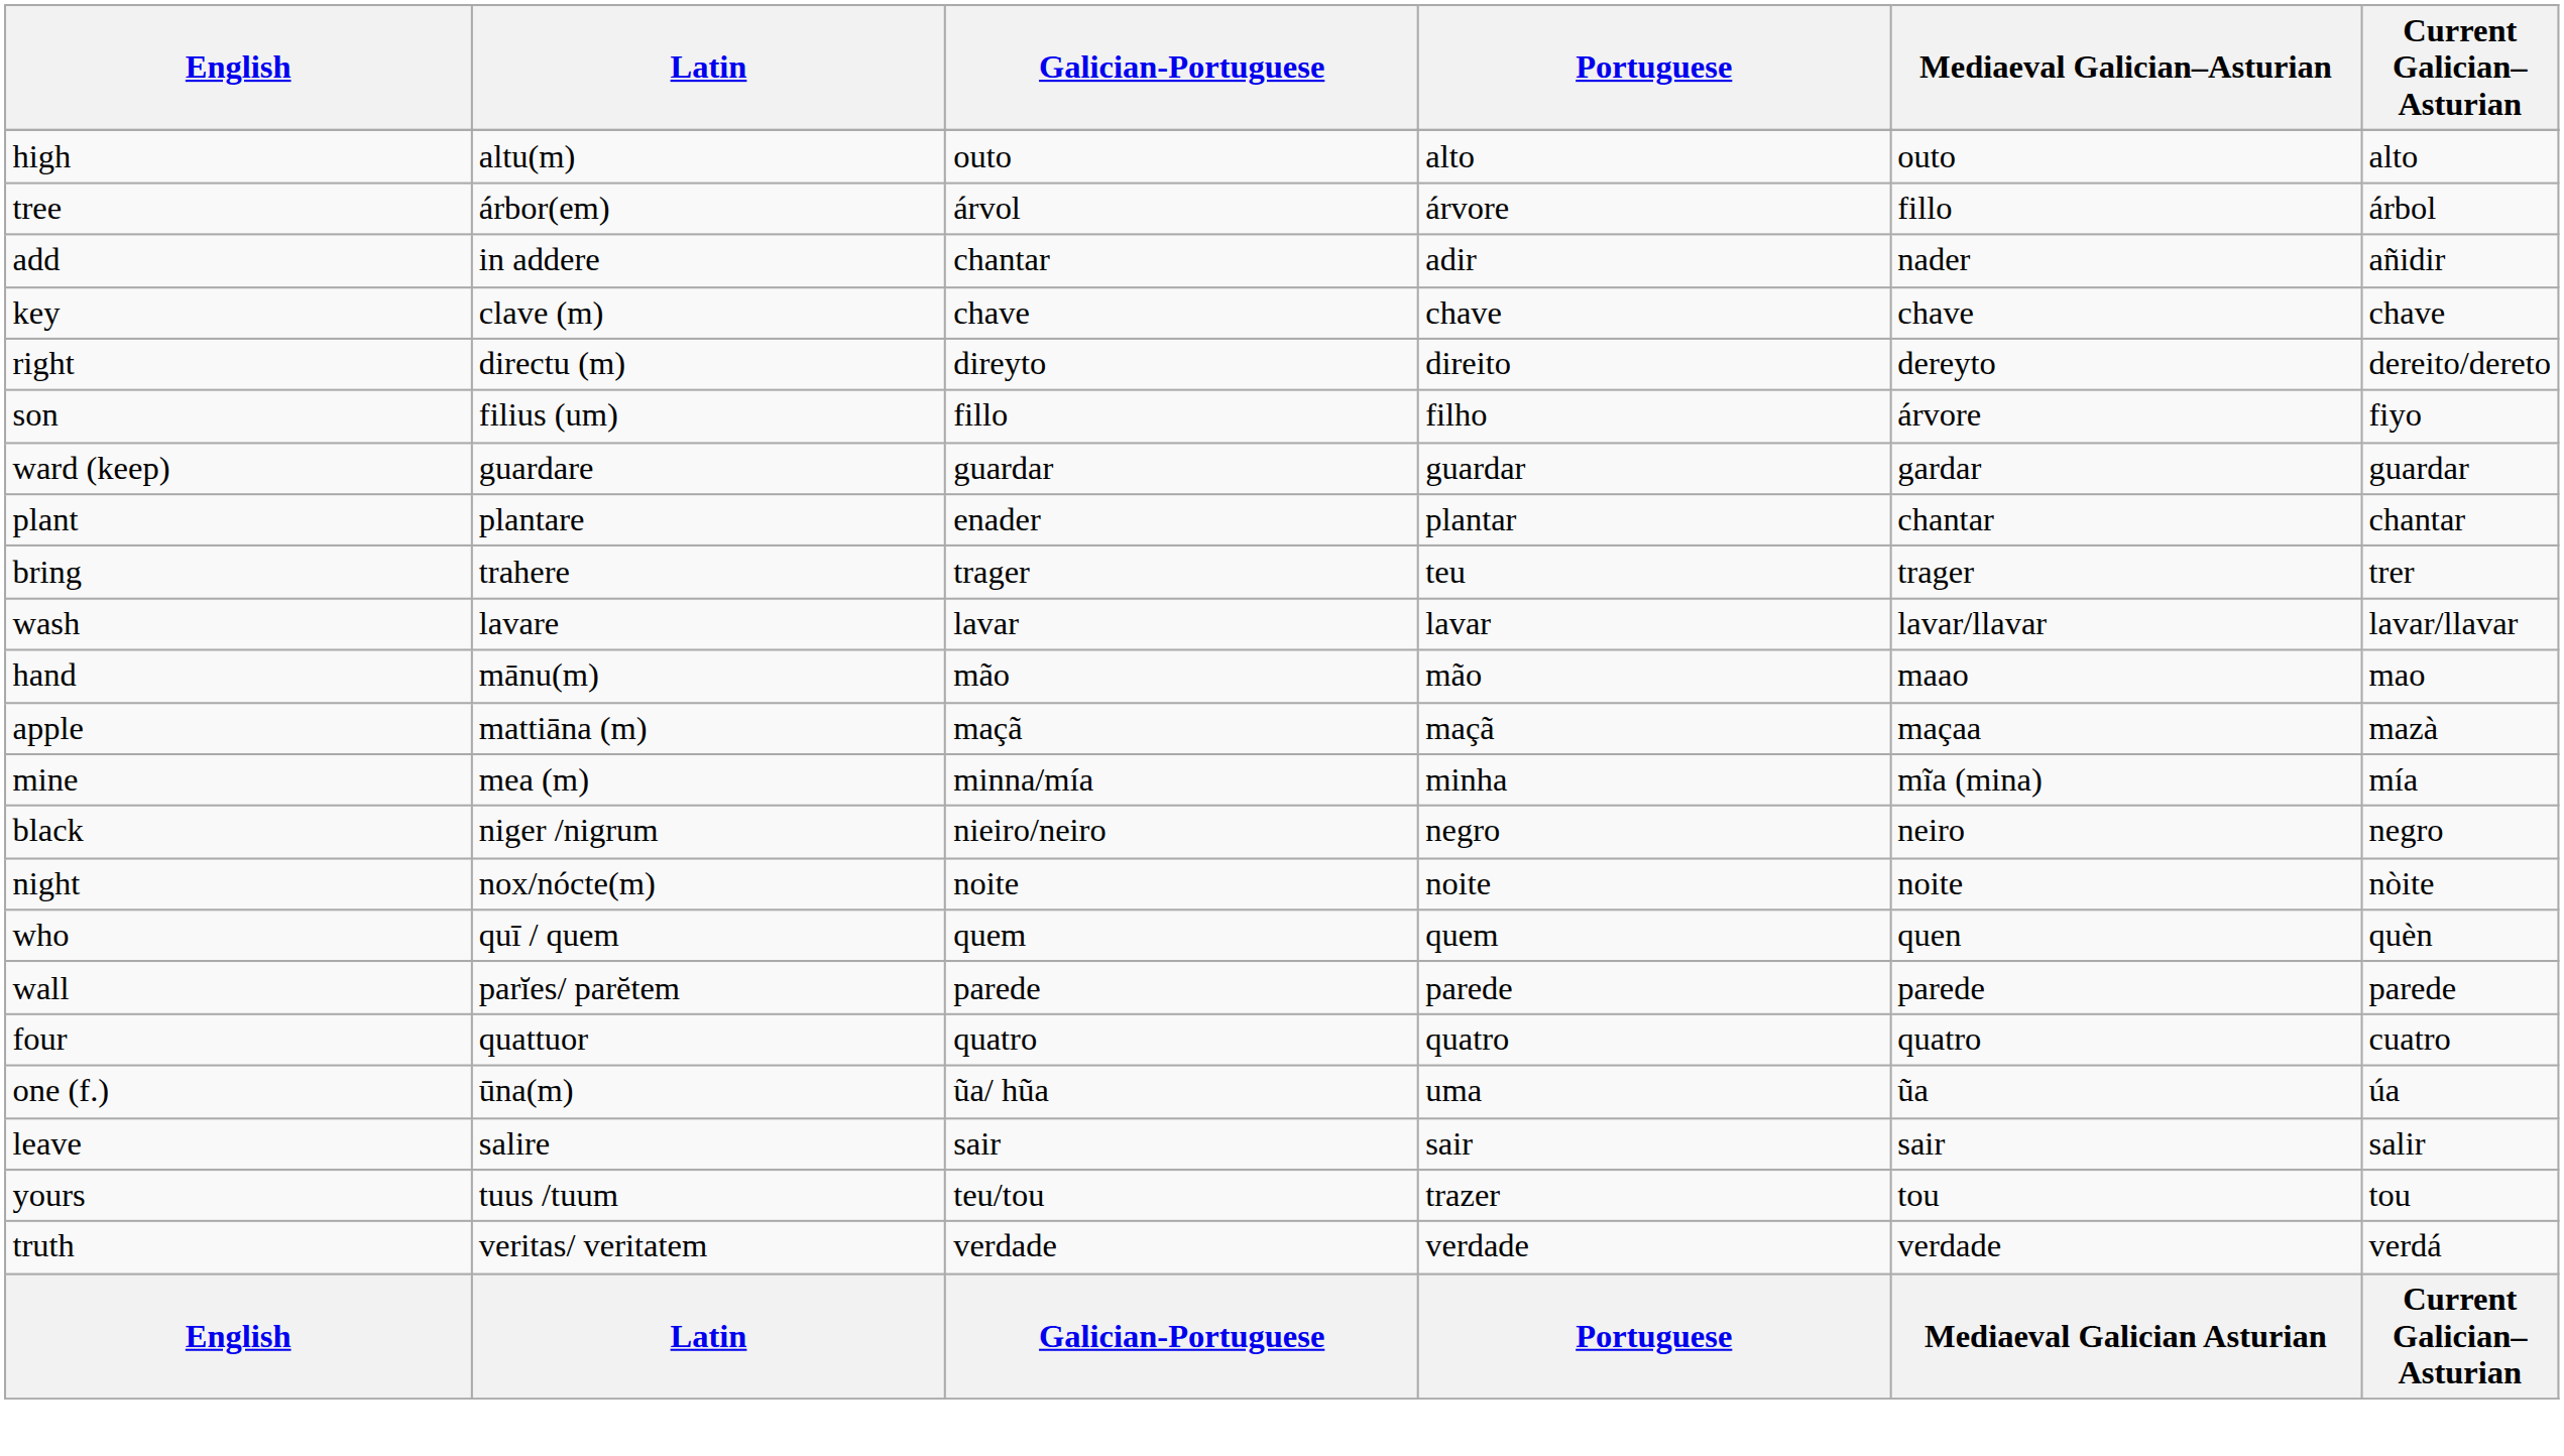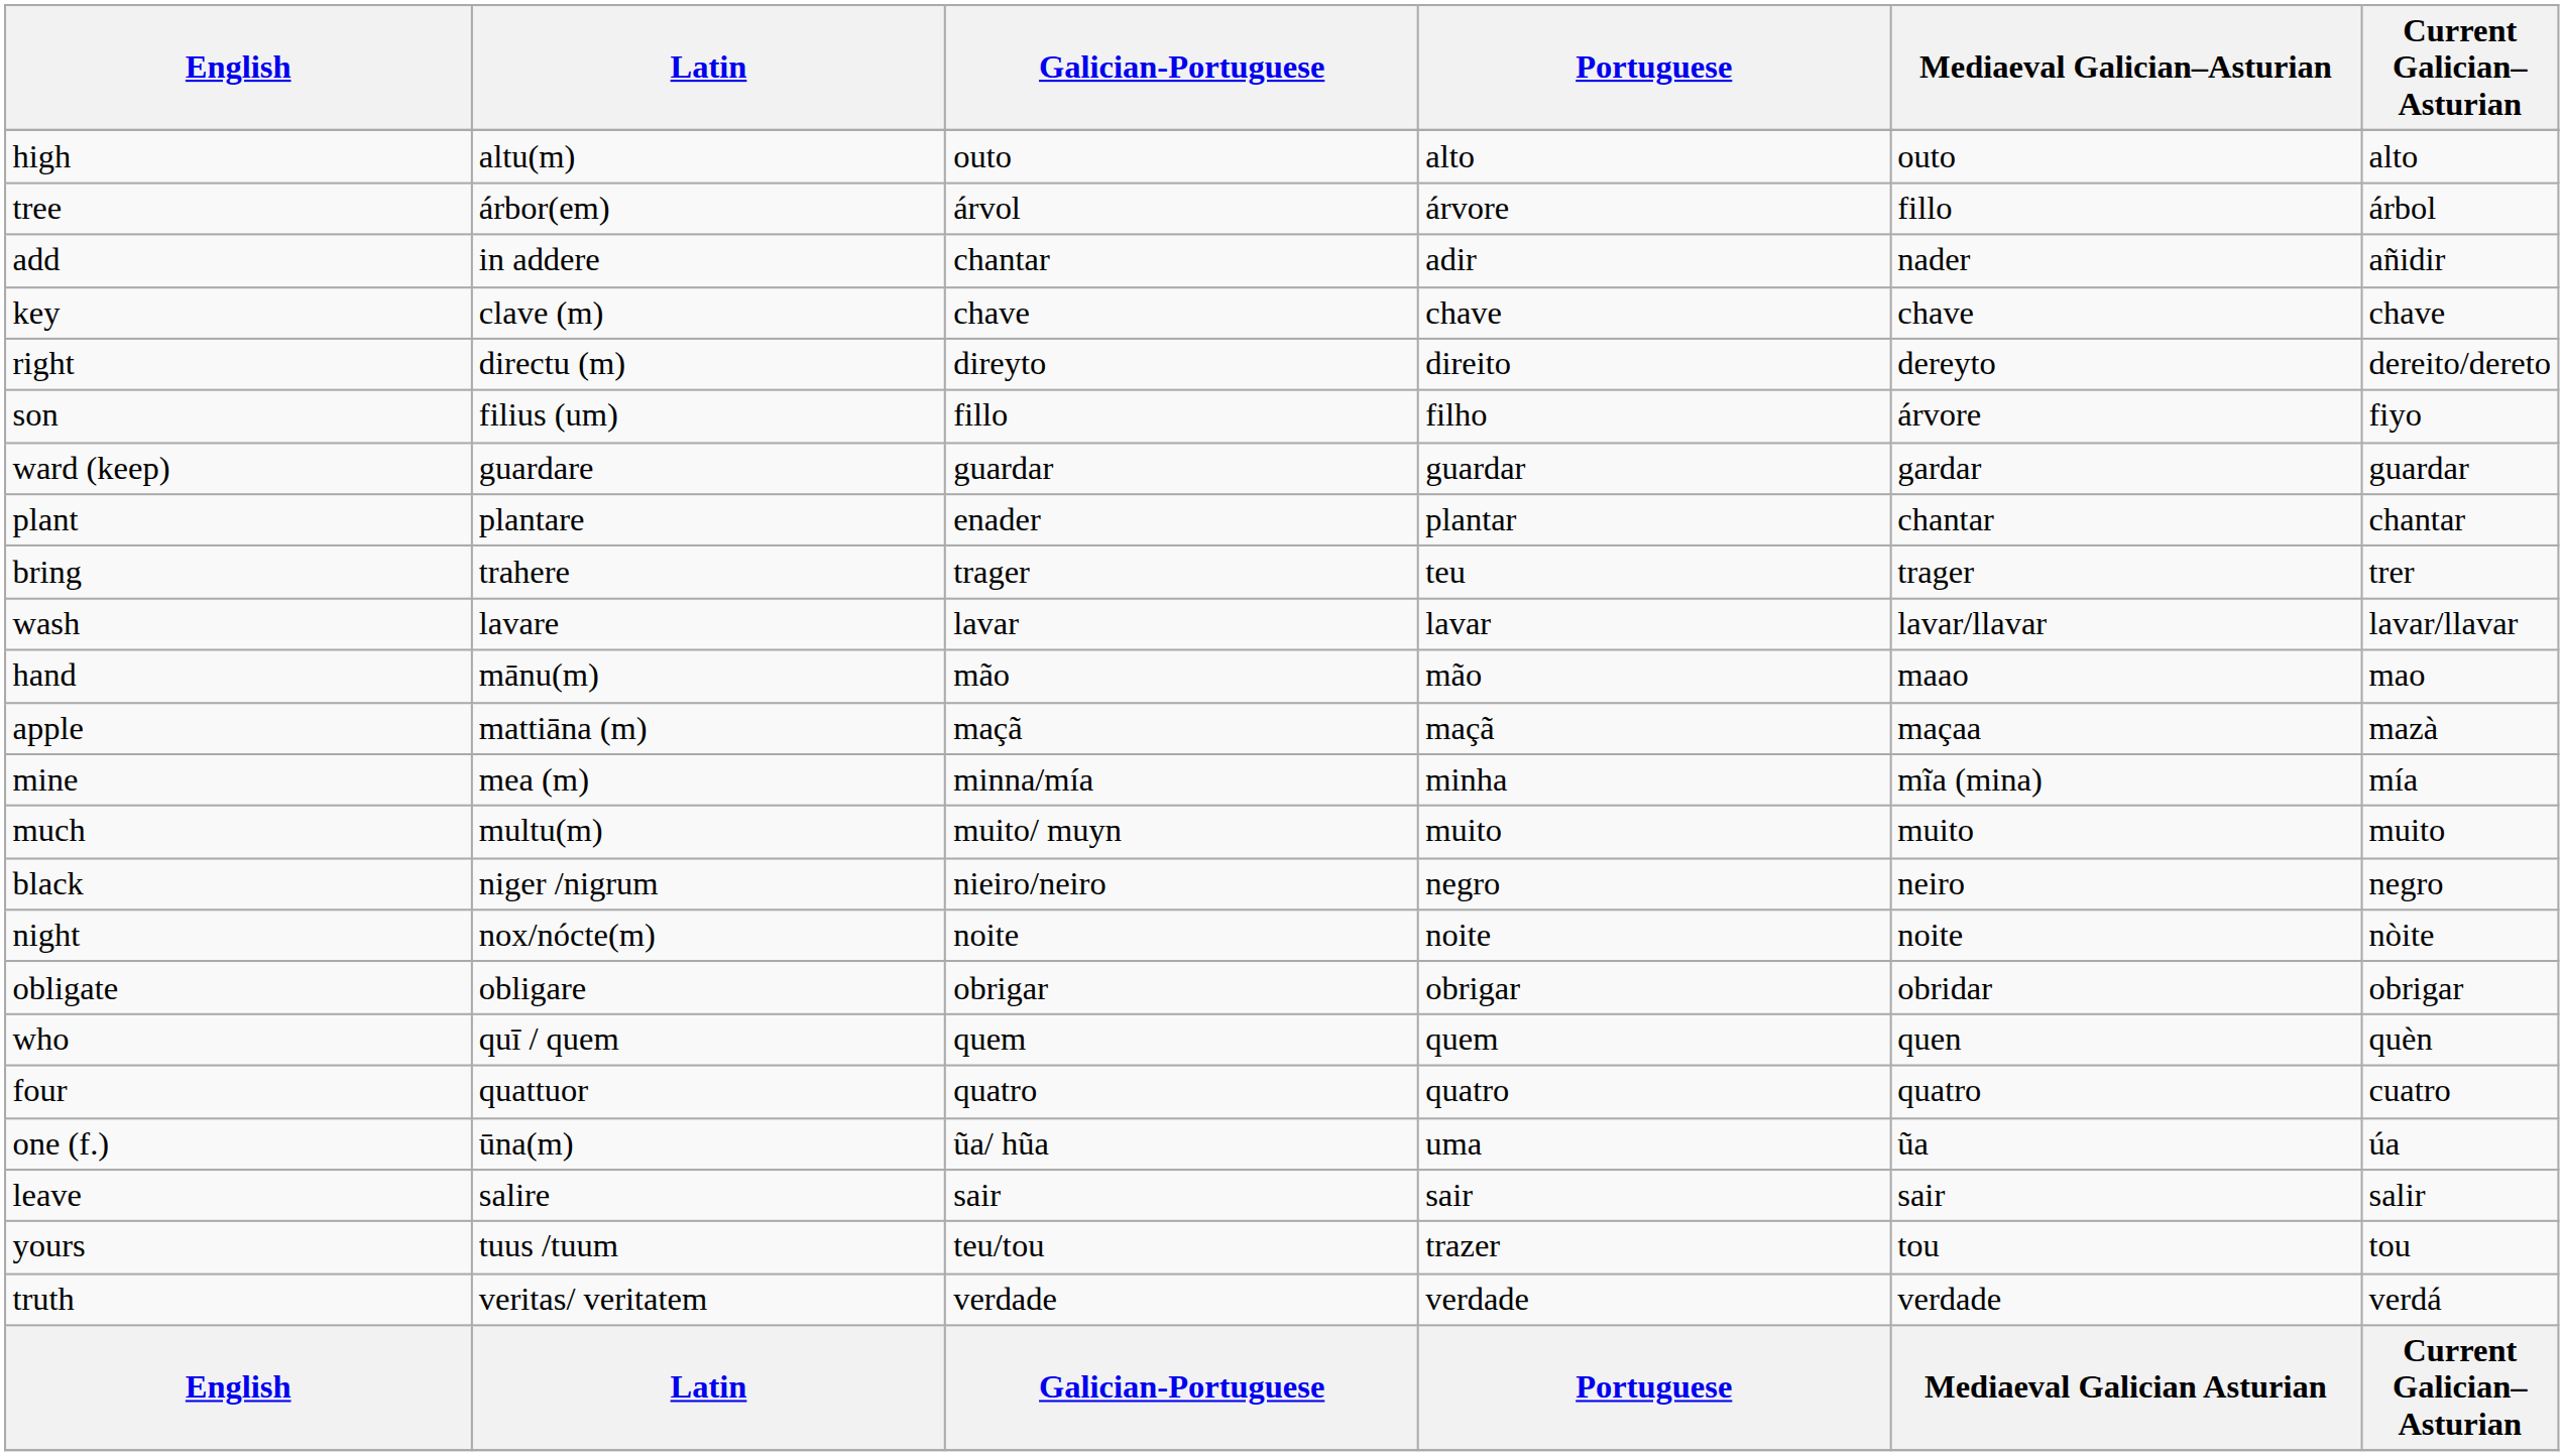 <table class="wikitable">
 <tr>
 <th width="20%" align="center"><a href='#'>English</a></th>
 <th width="20%" align="center"><a href='#'>Latin</a></th>
 <th width="20%" align="center"><a href='#'>Galician-Portuguese</a></th>
 <th width="20%" align="center"><a href='#'>Portuguese</a></th>
 <th width="20%" align="center">Mediaeval Galician–Asturian</th>
 <th width="20%" align="center">Current Galician–Asturian</th>
 </tr>
 <tr>
 </tr>
 <tr>
 <td>high</td>
 <td>altu(m)</td>
 <td>outo</td>
 <td>alto</td>
 <td>outo</td>
 <td>alto</td>
 </tr>
 <tr>
 <td>tree</td>
 <td>árbor(em)</td>
 <td>árvol</td>
 <td>árvore</td>
 <td>fillo</td>
 <td>árbol</td>
 </tr>
 <tr>
 <td>add</td>
 <td>in addere</td>
 <td>chantar</td>
 <td>adir</td>
 <td>nader</td>
 <td>añidir</td>
 </tr>
 <tr>
 <td>key</td>
 <td>clave (m)</td>
 <td>chave</td>
 <td>chave</td>
 <td>chave</td>
 <td>chave</td>
 </tr>
 <tr>
 <td>right</td>
 <td>directu (m)</td>
 <td>direyto</td>
 <td>direito</td>
 <td>dereyto</td>
 <td>dereito/dereto</td>
 </tr>
 <tr>
 <td>son</td>
 <td>filius (um)</td>
 <td>fillo</td>
 <td>filho</td>
 <td>árvore</td>
 <td>fiyo</td>
 </tr>
 <tr>
 <td>ward (keep)</td>
 <td>guardare</td>
 <td>guardar</td>
 <td>guardar</td>
 <td>gardar</td>
 <td>guardar</td>
 </tr>
 <tr>
 <td>plant</td>
 <td>plantare</td>
 <td>enader</td>
 <td>plantar</td>
 <td>chantar</td>
 <td>chantar</td>
 </tr>
 <tr>
 <td>bring</td>
 <td>trahere</td>
 <td>trager</td>
 <td>teu</td>
 <td>trager</td>
 <td>trer</td>
 </tr>
 <tr>
 <td>wash</td>
 <td>lavare</td>
 <td>lavar</td>
 <td>lavar</td>
 <td>lavar/llavar</td>
 <td>lavar/llavar</td>
 </tr>
 <tr>
 <td>hand</td>
 <td>mānu(m)</td>
 <td>mão</td>
 <td>mão</td>
 <td>maao</td>
 <td>mao</td>
 </tr>
 <tr>
 <td>apple</td>
 <td>mattiāna (m)</td>
 <td>maçã</td>
 <td>maçã</td>
 <td>maçaa</td>
 <td>mazà</td>
 </tr>
 <tr>
 <td>mine</td>
 <td>mea (m)</td>
 <td>minna/mía</td>
 <td>minha</td>
 <td>mĩa (mina)</td>
 <td>mía</td>
 </tr>
 <tr>
+<td>much</td>
+<td>multu(m)</td>
+<td>muito/ muyn</td>
+<td>muito</td>
+<td>muito</td>
+<td>muito</td>
+</tr>
+<tr>
 <td>black</td>
 <td>niger /nigrum</td>
 <td>nieiro/neiro</td>
 <td>negro</td>
 <td>neiro</td>
 <td>negro</td>
 </tr>
 <tr>
 <td>night</td>
 <td>nox/nócte(m)</td>
 <td>noite</td>
 <td>noite</td>
 <td>noite</td>
 <td>nòite</td>
 </tr>
 <tr>
+<td>obligate</td>
+<td>obligare</td>
+<td>obrigar</td>
+<td>obrigar</td>
+<td>obridar</td>
+<td>obrigar</td>
+</tr>
+<tr>
 <td>who</td>
 <td>quī / quem</td>
 <td>quem</td>
 <td>quem</td>
 <td>quen</td>
 <td>quèn</td>
-</tr>
-<tr>
-<td>wall</td>
-<td>parĭes/ parĕtem</td>
-<td>parede</td>
-<td>parede</td>
-<td>parede</td>
-<td>parede</td>
 </tr>
 <tr>
 <td>four</td>
 <td>quattuor</td>
 <td>quatro</td>
 <td>quatro</td>
 <td>quatro</td>
 <td>cuatro</td>
 </tr>
 <tr>
 <td>one (f.)</td>
 <td>ūna(m)</td>
 <td>ũa/ hũa</td>
 <td>uma</td>
 <td>ũa</td>
 <td>úa</td>
 </tr>
 <tr>
 <td>leave</td>
 <td>salire</td>
 <td>sair</td>
 <td>sair</td>
 <td>sair</td>
 <td>salir</td>
 </tr>
 <tr>
 <td>yours</td>
 <td>tuus /tuum</td>
 <td>teu/tou</td>
 <td>trazer</td>
 <td>tou</td>
 <td>tou</td>
 </tr>
 <tr>
 <td>truth</td>
 <td>veritas/ veritatem</td>
 <td>verdade</td>
 <td>verdade</td>
 <td>verdade</td>
 <td>verdá</td>
 </tr>
 <tr>
 <th width="20%" align="center"><a href='#'>English</a></th>
 <th width="20%" align="center"><a href='#'>Latin</a></th>
 <th width="20%" align="center"><a href='#'>Galician-Portuguese</a></th>
 <th width="20%" align="center"><a href='#'>Portuguese</a></th>
 <th width="20%" align="center">Mediaeval Galician Asturian</th>
 <th width="20%" align="center">Current Galician–Asturian</th>
 </tr>
 <tr>
 </tr>
 </table>
